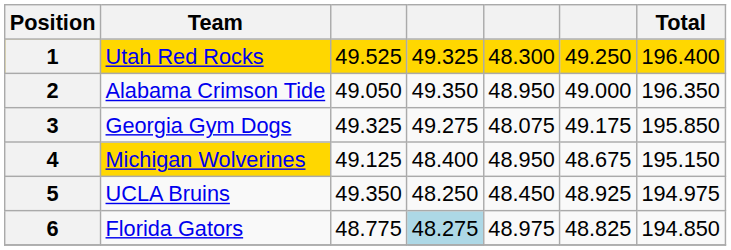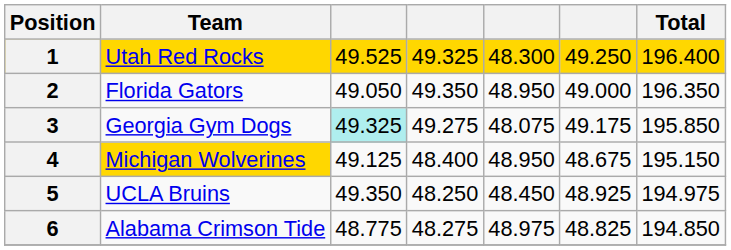 <table class="wikitable sortable" style="text-align:center; font-size:95%">
 <tr>
 <th scope=col>Position</th>
 <th scope=col>Team</th>
 <th scope=col></th>
 <th scope=col></th>
 <th scope=col></th>
 <th scope=col></th>
 <th scope=col>Total</th>
 </tr>
 <tr bgcolor=gold>
 <th scope=row>1</th>
 <td align=left><a href='#'>Utah Red Rocks</a></td>
 <td>49.525</td>
 <td>49.325</td>
 <td>48.300</td>
 <td>49.250</td>
 <td>196.400</td>
 </tr>
 <tr>
 <th scope=row>2</th>
-<td align=left><a href='#'>Alabama Crimson Tide</a></td>
+<td align=left><a href='#'>Florida Gators</a></td>
 <td>49.050</td>
 <td>49.350</td>
 <td>48.950</td>
 <td>49.000</td>
 <td>196.350</td>
 </tr>
 <tr>
 <th scope=row>3</th>
 <td align=left><a href='#'>Georgia Gym Dogs</a></td>
-<td>49.325</td>
+<td style="background: paleturquoise;">49.325</td>
 <td>49.275</td>
 <td>48.075</td>
 <td>49.175</td>
 <td>195.850</td>
 </tr>
 <tr>
 <th scope=row>4</th>
 <td align=left style="background: gold;"><a href='#'>Michigan Wolverines</a></td>
 <td>49.125</td>
 <td>48.400</td>
 <td>48.950</td>
 <td>48.675</td>
 <td>195.150</td>
 </tr>
 <tr>
 <th scope=row>5</th>
 <td align=left><a href='#'>UCLA Bruins</a></td>
 <td>49.350</td>
 <td>48.250</td>
 <td>48.450</td>
 <td>48.925</td>
 <td>194.975</td>
 </tr>
 <tr>
 <th scope=row>6</th>
-<td align=left><a href='#'>Florida Gators</a></td>
+<td align=left><a href='#'>Alabama Crimson Tide</a></td>
 <td>48.775</td>
-<td style="background: lightblue;">48.275</td>
+<td>48.275</td>
 <td>48.975</td>
 <td>48.825</td>
 <td>194.850</td>
 </tr>
 <tr>
 </tr>
 </table>
